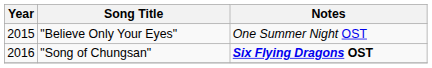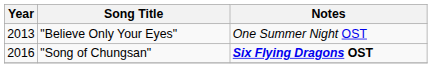 <table class="wikitable" style="width:550px">
 <tr>
 <th width=10>Year</th>
 <th>Song Title</th>
 <th>Notes</th>
 </tr>
 <tr>
-<td>2015</td>
+<td>2013</td>
 <td>"Believe Only Your Eyes" </td>
 <td><em>One Summer Night</em> <a href='#'>OST</a></td>
 </tr>
 <tr>
 <td>2016</td>
 <td>"Song of Chungsan"</td>
 <td><strong><em><a href='#'>Six Flying Dragons</a></em> OST</strong></td>
 </tr>
 <tr>
 </tr>
 </table>
